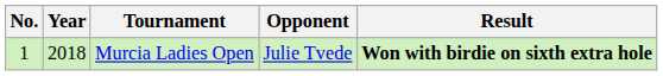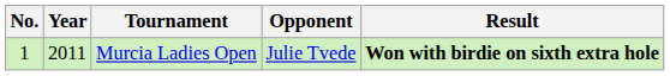 <table class="wikitable" style="font-size:90%;">
 <tr>
 <th>No.</th>
 <th>Year</th>
 <th>Tournament</th>
 <th>Opponent</th>
 <th>Result</th>
 </tr>
 <tr style="background:#d0f0c0;">
 <td align=center>1</td>
-<td>2018</td>
+<td>2011</td>
 <td><a href='#'>Murcia Ladies Open</a></td>
 <td> <a href='#'>Julie Tvede</a></td>
 <td><strong>Won with birdie on sixth extra hole</strong></td>
 </tr>
 </table>
